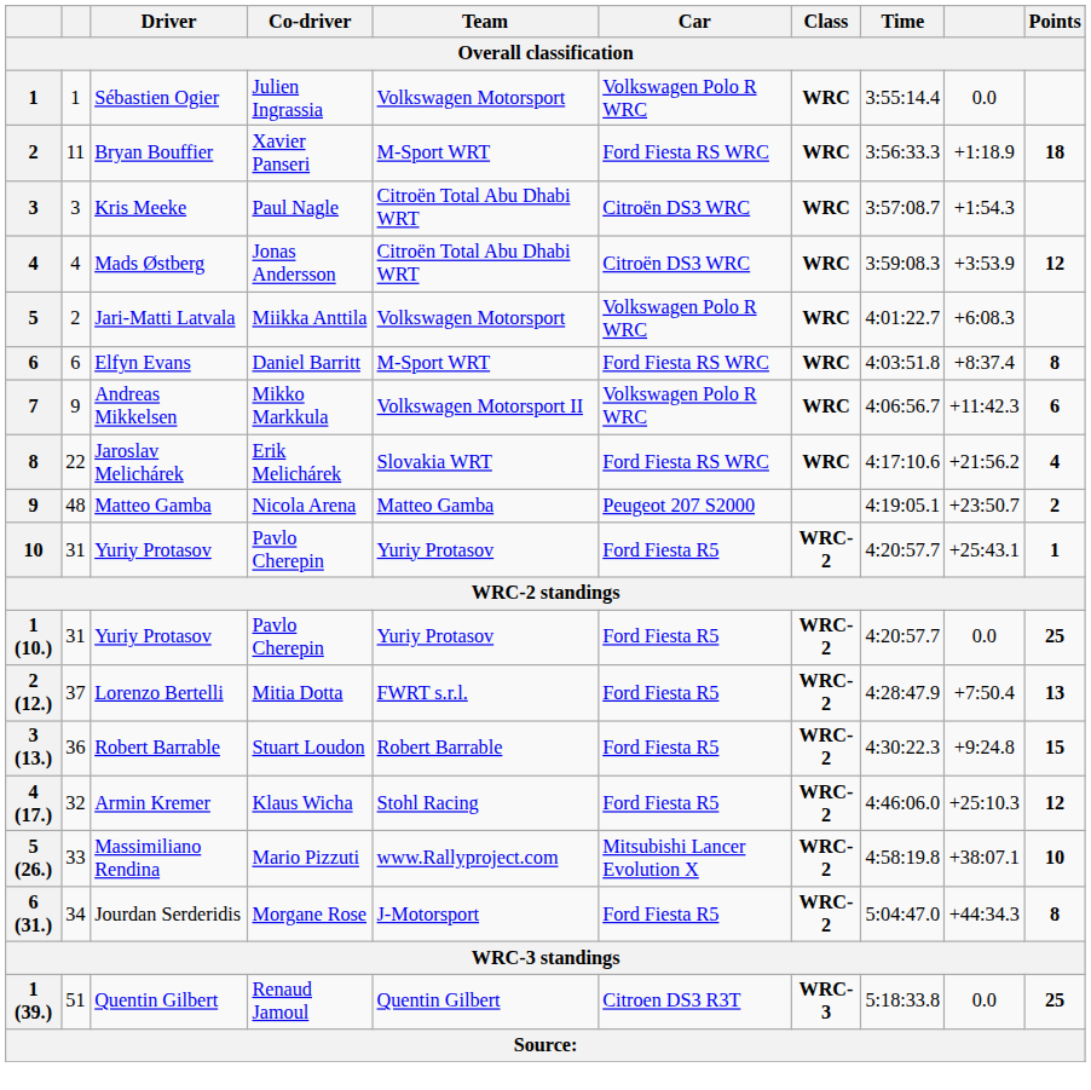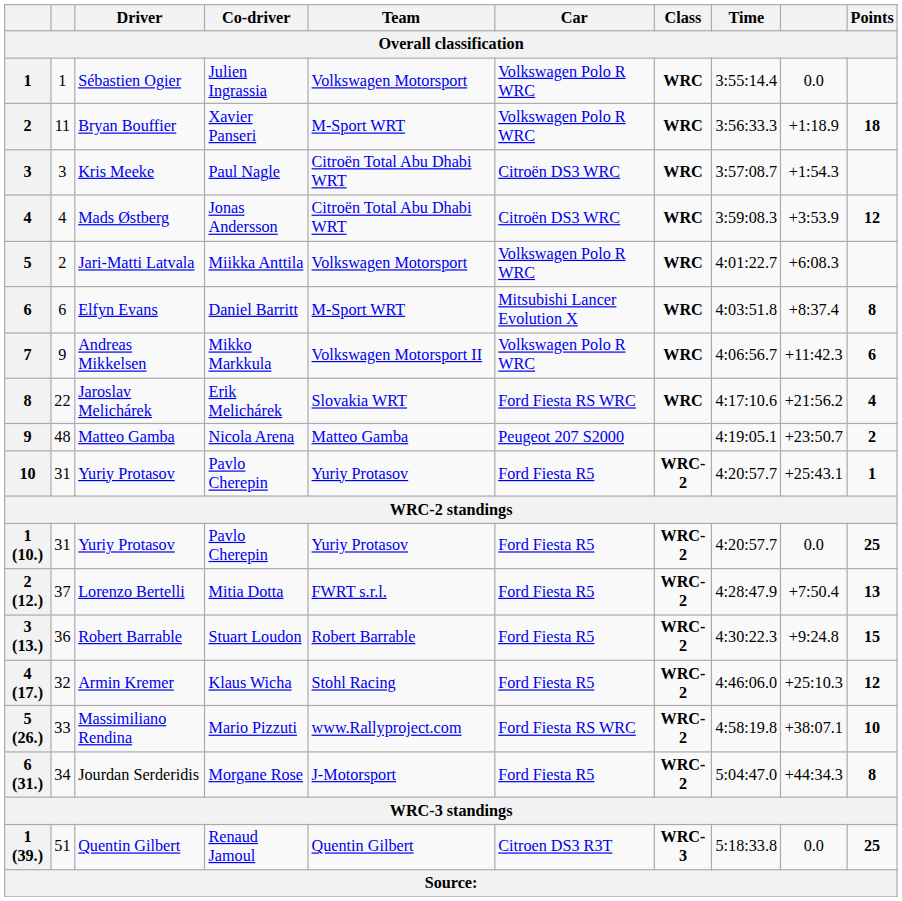 <table class="wikitable" width=85% style="text-align: left; font-size: 85%; max-width: 950px;">
 <tr>
 <th></th>
 <th></th>
 <th>Driver</th>
 <th>Co-driver</th>
 <th>Team</th>
 <th>Car</th>
 <th>Class</th>
 <th>Time</th>
 <th></th>
 <th>Points</th>
 </tr>
 <tr>
 <th colspan=10>Overall classification</th>
 </tr>
 <tr>
 <th>1</th>
 <td align="center">1</td>
 <td> <a href='#'>Sébastien Ogier</a></td>
 <td> <a href='#'>Julien Ingrassia</a></td>
 <td> <a href='#'>Volkswagen Motorsport</a></td>
 <td><a href='#'>Volkswagen Polo R WRC</a></td>
 <td align="center"><strong><span>WRC</span></strong></td>
 <td align="center">3:55:14.4</td>
 <td align="center">0.0</td>
 <td align="center"><strong></strong></td>
 </tr>
 <tr>
 <th>2</th>
 <td align="center">11</td>
 <td> <a href='#'>Bryan Bouffier</a></td>
 <td> <a href='#'>Xavier Panseri</a></td>
 <td> <a href='#'>M-Sport WRT</a></td>
-<td><a href='#'>Ford Fiesta RS WRC</a></td>
+<td><a href='#'>Volkswagen Polo R WRC</a></td>
 <td align="center"><strong><span>WRC</span></strong></td>
 <td align="center">3:56:33.3</td>
 <td align="center">+1:18.9</td>
 <td align="center"><strong>18</strong></td>
 </tr>
 <tr>
 <th>3</th>
 <td align="center">3</td>
 <td> <a href='#'>Kris Meeke</a></td>
 <td> <a href='#'>Paul Nagle</a></td>
 <td> <a href='#'>Citroën Total Abu Dhabi WRT</a></td>
 <td><a href='#'>Citroën DS3 WRC</a></td>
 <td align="center"><strong><span>WRC</span></strong></td>
 <td align="center">3:57:08.7</td>
 <td align="center">+1:54.3</td>
 <td align="center"><strong></strong></td>
 </tr>
 <tr>
 <th>4</th>
 <td align="center">4</td>
 <td> <a href='#'>Mads Østberg</a></td>
 <td> <a href='#'>Jonas Andersson</a></td>
 <td> <a href='#'>Citroën Total Abu Dhabi WRT</a></td>
 <td><a href='#'>Citroën DS3 WRC</a></td>
 <td align="center"><strong><span>WRC</span></strong></td>
 <td align="center">3:59:08.3</td>
 <td align="center">+3:53.9</td>
 <td align="center"><strong>12</strong></td>
 </tr>
 <tr>
 <th>5</th>
 <td align="center">2</td>
 <td> <a href='#'>Jari-Matti Latvala</a></td>
 <td> <a href='#'>Miikka Anttila</a></td>
 <td> <a href='#'>Volkswagen Motorsport</a></td>
 <td><a href='#'>Volkswagen Polo R WRC</a></td>
 <td align="center"><strong><span>WRC</span></strong></td>
 <td align="center">4:01:22.7</td>
 <td align="center">+6:08.3</td>
 <td align="center"><strong></strong></td>
 </tr>
 <tr>
 <th>6</th>
 <td align="center">6</td>
 <td> <a href='#'>Elfyn Evans</a></td>
 <td> <a href='#'>Daniel Barritt</a></td>
 <td> <a href='#'>M-Sport WRT</a></td>
-<td><a href='#'>Ford Fiesta RS WRC</a></td>
+<td><a href='#'>Mitsubishi Lancer Evolution X</a></td>
 <td align="center"><strong><span>WRC</span></strong></td>
 <td align="center">4:03:51.8</td>
 <td align="center">+8:37.4</td>
 <td align="center"><strong>8</strong></td>
 </tr>
 <tr>
 <th>7</th>
 <td align="center">9</td>
 <td> <a href='#'>Andreas Mikkelsen</a></td>
 <td> <a href='#'>Mikko Markkula</a></td>
 <td> <a href='#'>Volkswagen Motorsport II</a></td>
 <td><a href='#'>Volkswagen Polo R WRC</a></td>
 <td align="center"><strong><span>WRC</span></strong></td>
 <td align="center">4:06:56.7</td>
 <td align="center">+11:42.3</td>
 <td align="center"><strong>6</strong></td>
 </tr>
 <tr>
 <th>8</th>
 <td align="center">22</td>
 <td> <a href='#'>Jaroslav Melichárek</a></td>
 <td> <a href='#'>Erik Melichárek</a></td>
 <td> <a href='#'>Slovakia WRT</a></td>
 <td><a href='#'>Ford Fiesta RS WRC</a></td>
 <td align="center"><strong><span>WRC</span></strong></td>
 <td align="center">4:17:10.6</td>
 <td align="center">+21:56.2</td>
 <td align="center"><strong>4</strong></td>
 </tr>
 <tr>
 <th>9</th>
 <td align="center">48</td>
 <td> <a href='#'>Matteo Gamba</a></td>
 <td> <a href='#'>Nicola Arena</a></td>
 <td> <a href='#'>Matteo Gamba</a></td>
 <td><a href='#'>Peugeot 207 S2000</a></td>
 <td></td>
 <td align="center">4:19:05.1</td>
 <td align="center">+23:50.7</td>
 <td align="center"><strong>2</strong></td>
 </tr>
 <tr>
 <th>10</th>
 <td align="center">31</td>
 <td> <a href='#'>Yuriy Protasov</a></td>
 <td> <a href='#'>Pavlo Cherepin</a></td>
 <td> <a href='#'>Yuriy Protasov</a></td>
 <td><a href='#'>Ford Fiesta R5</a></td>
 <td align="center"><strong><span>WRC-2</span></strong></td>
 <td align="center">4:20:57.7</td>
 <td align="center">+25:43.1</td>
 <td align="center"><strong>1</strong></td>
 </tr>
 <tr>
 <th colspan=10>WRC-2 standings</th>
 </tr>
 <tr>
 <th>1 (10.)</th>
 <td align="center">31</td>
 <td> <a href='#'>Yuriy Protasov</a></td>
 <td> <a href='#'>Pavlo Cherepin</a></td>
 <td> <a href='#'>Yuriy Protasov</a></td>
 <td><a href='#'>Ford Fiesta R5</a></td>
 <td align="center"><strong><span>WRC-2</span></strong></td>
 <td align="center">4:20:57.7</td>
 <td align="center">0.0</td>
 <td align="center"><strong>25</strong></td>
 </tr>
 <tr>
 <th>2 (12.)</th>
 <td align="center">37</td>
 <td> <a href='#'>Lorenzo Bertelli</a></td>
 <td> <a href='#'>Mitia Dotta</a></td>
 <td> <a href='#'>FWRT s.r.l.</a></td>
 <td><a href='#'>Ford Fiesta R5</a></td>
 <td align="center"><strong><span>WRC-2</span></strong></td>
 <td align="center">4:28:47.9</td>
 <td align="center">+7:50.4</td>
 <td align="center"><strong>13</strong></td>
 </tr>
 <tr>
 <th>3 (13.)</th>
 <td align="center">36</td>
 <td> <a href='#'>Robert Barrable</a></td>
 <td> <a href='#'>Stuart Loudon</a></td>
 <td> <a href='#'>Robert Barrable</a></td>
 <td><a href='#'>Ford Fiesta R5</a></td>
 <td align="center"><strong><span>WRC-2</span></strong></td>
 <td align="center">4:30:22.3</td>
 <td align="center">+9:24.8</td>
 <td align="center"><strong>15</strong></td>
 </tr>
 <tr>
 <th>4 (17.)</th>
 <td align="center">32</td>
 <td> <a href='#'>Armin Kremer</a></td>
 <td> <a href='#'>Klaus Wicha</a></td>
 <td> <a href='#'>Stohl Racing</a></td>
 <td><a href='#'>Ford Fiesta R5</a></td>
 <td align="center"><strong><span>WRC-2</span></strong></td>
 <td align="center">4:46:06.0</td>
 <td align="center">+25:10.3</td>
 <td align="center"><strong>12</strong></td>
 </tr>
 <tr>
 <th>5 (26.)</th>
 <td align="center">33</td>
 <td> <a href='#'>Massimiliano Rendina</a></td>
 <td> <a href='#'>Mario Pizzuti</a></td>
 <td> <a href='#'>www.Rallyproject.com</a></td>
-<td><a href='#'>Mitsubishi Lancer Evolution X</a></td>
+<td><a href='#'>Ford Fiesta RS WRC</a></td>
 <td align="center"><strong><span>WRC-2</span></strong></td>
 <td align="center">4:58:19.8</td>
 <td align="center">+38:07.1</td>
 <td align="center"><strong>10</strong></td>
 </tr>
 <tr>
 <th>6 (31.)</th>
 <td align="center">34</td>
 <td> Jourdan Serderidis</td>
 <td> <a href='#'>Morgane Rose</a></td>
 <td> <a href='#'>J-Motorsport</a></td>
 <td><a href='#'>Ford Fiesta R5</a></td>
 <td align="center"><strong><span>WRC-2</span></strong></td>
 <td align="center">5:04:47.0</td>
 <td align="center">+44:34.3</td>
 <td align="center"><strong>8</strong></td>
 </tr>
 <tr>
 <th colspan=10>WRC-3 standings</th>
 </tr>
 <tr>
 <th>1 (39.)</th>
 <td align="center">51</td>
 <td> <a href='#'>Quentin Gilbert</a></td>
 <td> <a href='#'>Renaud Jamoul</a></td>
 <td> <a href='#'>Quentin Gilbert</a></td>
 <td><a href='#'>Citroen DS3 R3T</a></td>
 <td align="center"><strong><span>WRC-3</span></strong></td>
 <td align="center">5:18:33.8</td>
 <td align="center">0.0</td>
 <td align="center"><strong>25</strong></td>
 </tr>
 <tr>
 <th colspan=10>Source:</th>
 </tr>
 <tr>
 </tr>
 </table>
